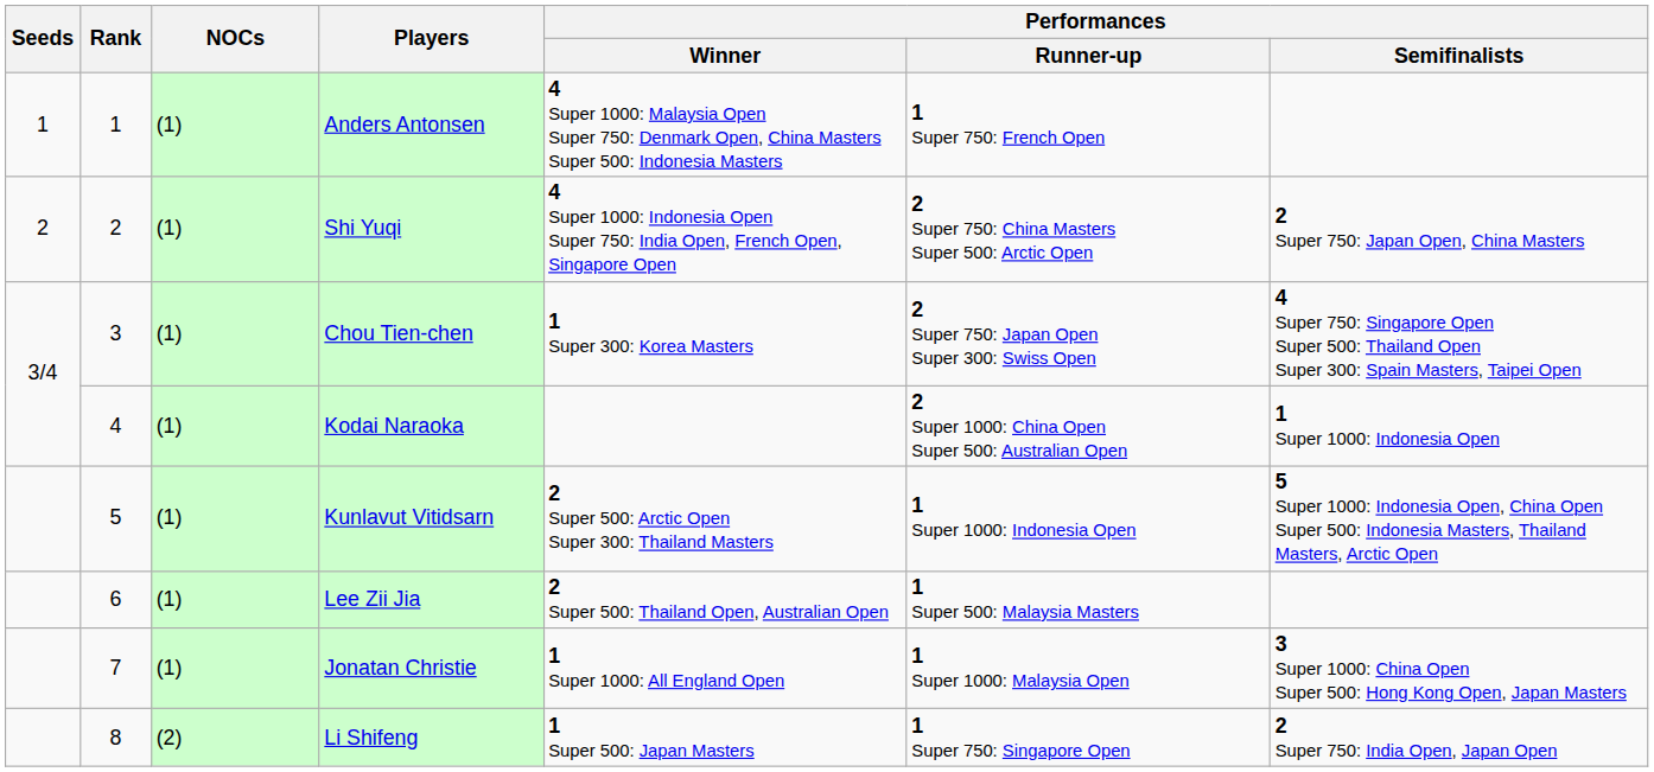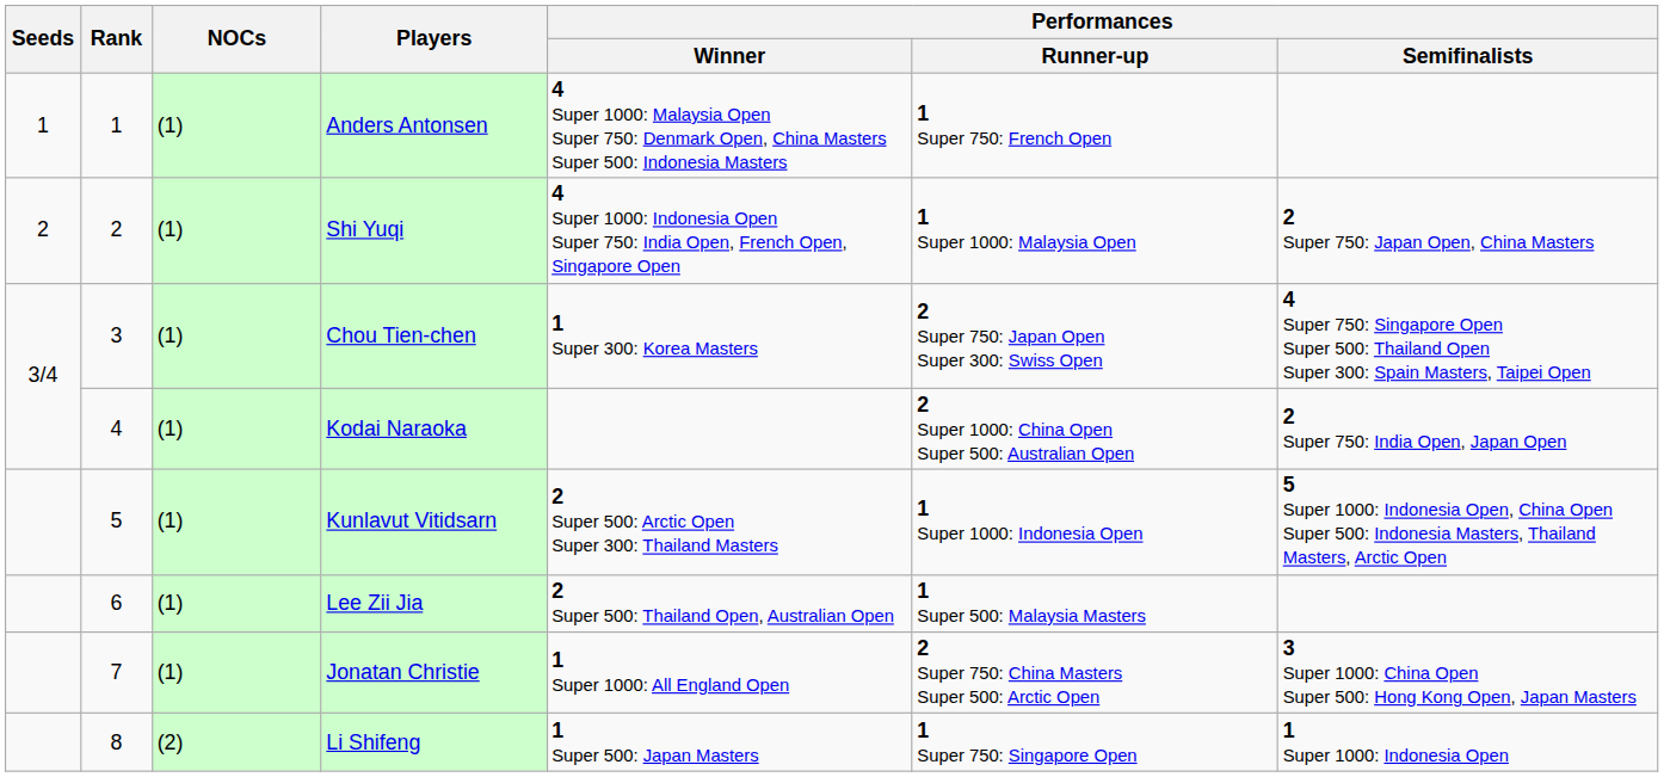 <table class="wikitable" style="text-align:center">
 <tr>
 <th rowspan="2" width="50">Seeds</th>
 <th rowspan="2" width="50">Rank</th>
 <th rowspan="2" width="150">NOCs</th>
 <th rowspan="2" width="200">Players</th>
 <th colspan="3">Performances</th>
 </tr>
 <tr>
 <th width="350">Winner</th>
 <th width="350">Runner-up</th>
 <th width="350">Semifinalists</th>
 </tr>
 <tr>
 <td>1</td>
 <td>1</td>
 <td style="text-align:left; background:#ccffcc"> (1)</td>
 <td style="text-align:left; background:#ccffcc"><a href='#'>Anders Antonsen</a></td>
 <td style="text-align:left"><strong>4</strong><br><small>Super 1000: <a href='#'>Malaysia Open</a><br>Super 750: <a href='#'>Denmark Open</a>, <a href='#'>China Masters</a><br>Super 500: <a href='#'>Indonesia Masters</a></small></td>
 <td style="text-align:left"><strong>1</strong><br><small>Super 750: <a href='#'>French Open</a></small></td>
 <td style="text-align:left"></td>
 </tr>
 <tr>
 <td>2</td>
 <td>2</td>
 <td style="text-align:left; background:#ccffcc"> (1)</td>
 <td style="text-align:left; background:#ccffcc"><a href='#'>Shi Yuqi</a></td>
 <td style="text-align:left"><strong>4</strong><br><small>Super 1000: <a href='#'>Indonesia Open</a><br>Super 750: <a href='#'>India Open</a>, <a href='#'>French Open</a>, <a href='#'>Singapore Open</a></small></td>
-<td style="text-align:left"><strong>2</strong><br><small>Super 750: <a href='#'>China Masters</a><br>Super 500: <a href='#'>Arctic Open</a></small></td>
+<td style="text-align:left"><strong>1</strong><br><small>Super 1000: <a href='#'>Malaysia Open</a></small></td>
 <td style="text-align:left"><strong>2</strong><br><small>Super 750: <a href='#'>Japan Open</a>, <a href='#'>China Masters</a></small></td>
 </tr>
 <tr>
 <td rowspan="2">3/4</td>
 <td>3</td>
 <td style="text-align:left; background:#ccffcc"> (1)</td>
 <td style="text-align:left; background:#ccffcc"><a href='#'>Chou Tien-chen</a></td>
 <td style="text-align:left"><strong>1</strong><br><small>Super 300: <a href='#'>Korea Masters</a></small></td>
 <td style="text-align:left"><strong>2</strong><br><small>Super 750: <a href='#'>Japan Open</a><br>Super 300: <a href='#'>Swiss Open</a></small></td>
 <td style="text-align:left"><strong>4</strong><br><small>Super 750: <a href='#'>Singapore Open</a><br>Super 500: <a href='#'>Thailand Open</a><br>Super 300: <a href='#'>Spain Masters</a>, <a href='#'>Taipei Open</a></small></td>
 </tr>
 <tr>
 <td>4</td>
 <td style="text-align:left; background:#ccffcc"> (1)</td>
 <td style="text-align:left; background:#ccffcc"><a href='#'>Kodai Naraoka</a></td>
 <td style="text-align:left"></td>
 <td style="text-align:left"><strong>2</strong><br><small>Super 1000: <a href='#'>China Open</a><br>Super 500: <a href='#'>Australian Open</a></small></td>
-<td style="text-align:left"><strong>1</strong><br><small>Super 1000: <a href='#'>Indonesia Open</a></small></td>
+<td style="text-align:left"><strong>2</strong><br><small>Super 750: <a href='#'>India Open</a>, <a href='#'>Japan Open</a></small></td>
 </tr>
 <tr>
 <td></td>
 <td>5</td>
 <td style="text-align:left; background:#ccffcc"> (1)</td>
 <td style="text-align:left; background:#ccffcc"><a href='#'>Kunlavut Vitidsarn</a></td>
 <td style="text-align:left"><strong>2</strong><br><small>Super 500: <a href='#'>Arctic Open</a><br>Super 300: <a href='#'>Thailand Masters</a></small></td>
 <td style="text-align:left"><strong>1</strong><br><small>Super 1000: <a href='#'>Indonesia Open</a></small></td>
 <td style="text-align:left"><strong>5</strong><br><small>Super 1000: <a href='#'>Indonesia Open</a>, <a href='#'>China Open</a><br>Super 500: <a href='#'>Indonesia Masters</a>, <a href='#'>Thailand Masters</a>, <a href='#'>Arctic Open</a></small></td>
 </tr>
 <tr>
 <td></td>
 <td>6</td>
 <td style="text-align:left; background:#ccffcc"> (1)</td>
 <td style="text-align:left; background:#ccffcc"><a href='#'>Lee Zii Jia</a></td>
 <td style="text-align:left"><strong>2</strong><br><small>Super 500: <a href='#'>Thailand Open</a>, <a href='#'>Australian Open</a></small></td>
 <td style="text-align:left"><strong>1</strong><br><small>Super 500: <a href='#'>Malaysia Masters</a></small></td>
 <td style="text-align:left"></td>
 </tr>
 <tr>
 <td></td>
 <td>7</td>
 <td style="text-align:left; background:#ccffcc"> (1)</td>
 <td style="text-align:left; background:#ccffcc"><a href='#'>Jonatan Christie</a></td>
 <td style="text-align:left"><strong>1</strong><br><small>Super 1000: <a href='#'>All England Open</a></small></td>
-<td style="text-align:left"><strong>1</strong><br><small>Super 1000: <a href='#'>Malaysia Open</a></small></td>
+<td style="text-align:left"><strong>2</strong><br><small>Super 750: <a href='#'>China Masters</a><br>Super 500: <a href='#'>Arctic Open</a></small></td>
 <td style="text-align:left"><strong>3</strong><br><small>Super 1000: <a href='#'>China Open</a><br>Super 500: <a href='#'>Hong Kong Open</a>, <a href='#'>Japan Masters</a></small></td>
 </tr>
 <tr>
 <td></td>
 <td>8</td>
 <td style="text-align:left; background:#ccffcc"> (2)</td>
 <td style="text-align:left; background:#ccffcc"><a href='#'>Li Shifeng</a></td>
 <td style="text-align:left"><strong>1</strong><br><small>Super 500: <a href='#'>Japan Masters</a></small></td>
 <td style="text-align:left"><strong>1</strong><br><small>Super 750: <a href='#'>Singapore Open</a></small></td>
-<td style="text-align:left"><strong>2</strong><br><small>Super 750: <a href='#'>India Open</a>, <a href='#'>Japan Open</a></small></td>
+<td style="text-align:left"><strong>1</strong><br><small>Super 1000: <a href='#'>Indonesia Open</a></small></td>
 </tr>
 </table>
